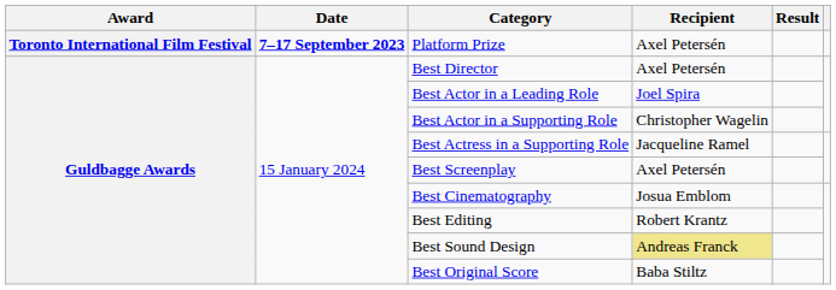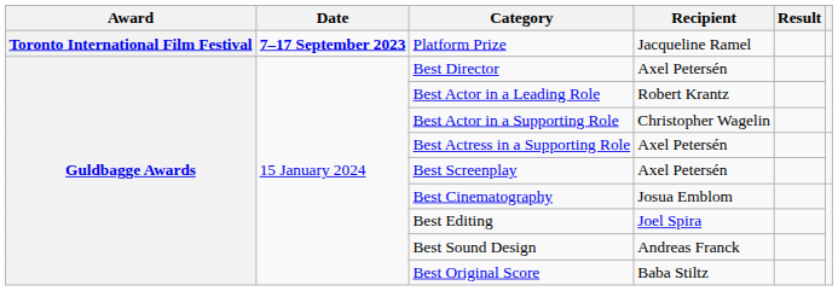 <table class="wikitable sortable plainrowheaders">
 <tr>
 <th>Award</th>
 <th>Date</th>
 <th>Category</th>
 <th>Recipient</th>
 <th>Result</th>
 <th></th>
 </tr>
 <tr>
 <th scope="row"><a href='#'>Toronto International Film Festival</a></th>
 <td><strong><a href='#'>7–17 September 2023</a></strong></td>
 <td><a href='#'>Platform Prize</a></td>
-<td>Axel Petersén</td>
+<td>Jacqueline Ramel</td>
 <td></td>
 <td align="center"></td>
 </tr>
 <tr>
 <th scope="row" rowspan="9"><a href='#'>Guldbagge Awards</a></th>
 <td rowspan="9"><a href='#'>15 January 2024</a></td>
 <td><a href='#'>Best Director</a></td>
 <td>Axel Petersén</td>
 <td></td>
 <td align="center" rowspan="3"></td>
 </tr>
 <tr>
 <td><a href='#'>Best Actor in a Leading Role</a></td>
-<td><a href='#'>Joel Spira</a></td>
+<td>Robert Krantz</td>
 <td></td>
 </tr>
 <tr>
 <td><a href='#'>Best Actor in a Supporting Role</a></td>
 <td>Christopher Wagelin</td>
 <td></td>
 </tr>
 <tr>
 <td><a href='#'>Best Actress in a Supporting Role</a></td>
-<td>Jacqueline Ramel</td>
+<td>Axel Petersén</td>
 <td></td>
 <td align="center" rowspan="2"></td>
 </tr>
 <tr>
 <td><a href='#'>Best Screenplay</a></td>
 <td>Axel Petersén</td>
 <td></td>
 </tr>
 <tr>
 <td><a href='#'>Best Cinematography</a></td>
 <td>Josua Emblom</td>
 <td></td>
 <td align="center" rowspan="4"></td>
 </tr>
 <tr>
 <td>Best Editing</td>
-<td>Robert Krantz</td>
+<td><a href='#'>Joel Spira</a></td>
 <td></td>
 </tr>
 <tr>
 <td>Best Sound Design</td>
-<td style="background: khaki;">Andreas Franck</td>
+<td>Andreas Franck</td>
 <td></td>
 </tr>
 <tr>
 <td><a href='#'>Best Original Score</a></td>
 <td>Baba Stiltz</td>
 <td></td>
 </tr>
 </table>
